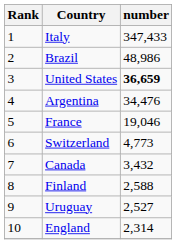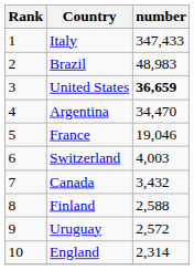 <table class="wikitable sortable">
 <tr>
 <th>Rank</th>
 <th>Country</th>
 <th>number</th>
 </tr>
 <tr>
 <td>1</td>
 <td><a href='#'>Italy</a></td>
 <td>347,433</td>
 </tr>
 <tr>
 <td>2</td>
 <td><a href='#'>Brazil</a></td>
-<td>48,986</td>
+<td>48,983</td>
 </tr>
 <tr>
 <td>3</td>
 <td><a href='#'>United States</a></td>
 <td><strong>36,659</strong></td>
 </tr>
 <tr>
 <td>4</td>
 <td><a href='#'>Argentina</a></td>
-<td>34,476</td>
+<td>34,470</td>
 </tr>
 <tr>
 <td>5</td>
 <td><a href='#'>France</a></td>
 <td>19,046</td>
 </tr>
 <tr>
 <td>6</td>
 <td><a href='#'>Switzerland</a></td>
-<td>4,773</td>
+<td>4,003</td>
 </tr>
 <tr>
 <td>7</td>
 <td><a href='#'>Canada</a></td>
 <td>3,432</td>
 </tr>
 <tr>
 <td>8</td>
 <td><a href='#'>Finland</a></td>
 <td>2,588</td>
 </tr>
 <tr>
 <td>9</td>
 <td><a href='#'>Uruguay</a></td>
-<td>2,527</td>
+<td>2,572</td>
 </tr>
 <tr>
 <td>10</td>
 <td><a href='#'>England</a></td>
 <td>2,314</td>
 </tr>
 <tr>
 </tr>
 </table>
